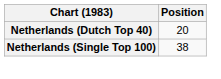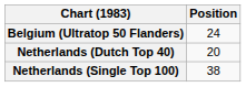 <table class="wikitable sortable plainrowheaders" style="text-align:center">
 <tr>
 <th scope="col">Chart (1983)</th>
 <th scope="col">Position</th>
+</tr>
+<tr>
+<th scope="row">Belgium (Ultratop 50 Flanders)</th>
+<td>24</td>
 </tr>
 <tr>
 <th scope="row">Netherlands (Dutch Top 40)</th>
 <td>20</td>
 </tr>
 <tr>
 <th scope="row">Netherlands (Single Top 100)</th>
 <td>38</td>
 </tr>
 </table>
